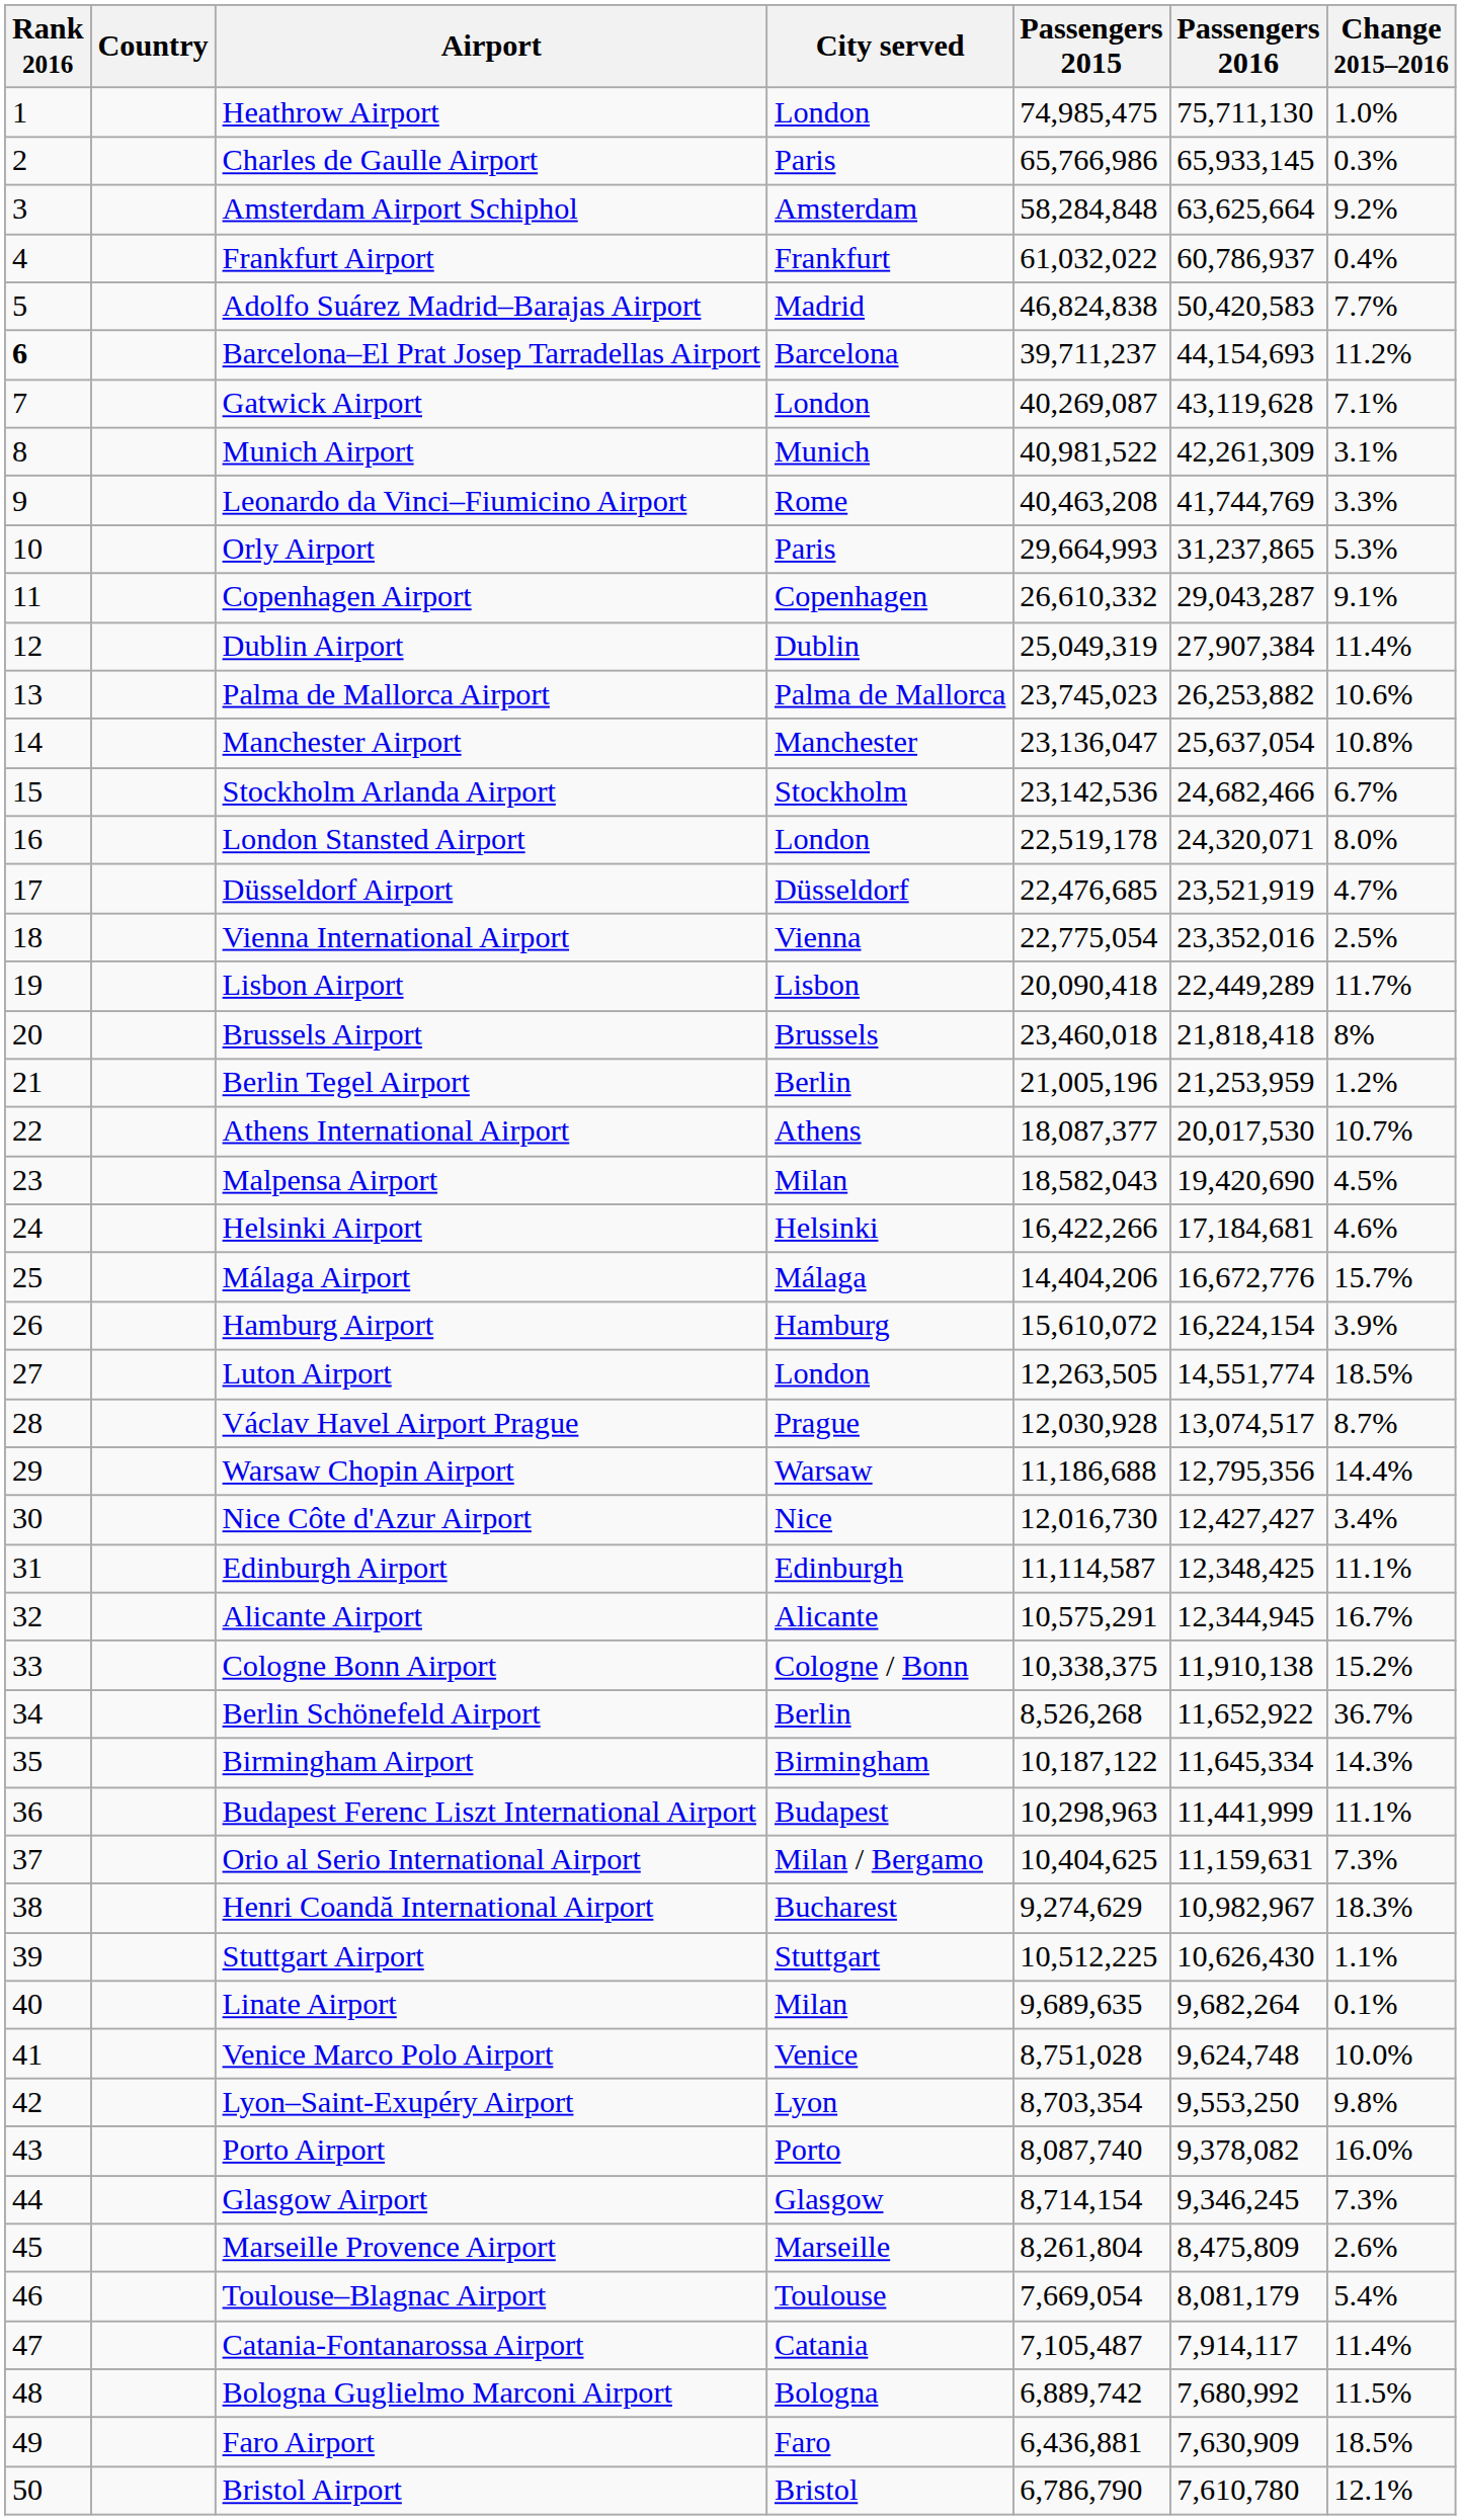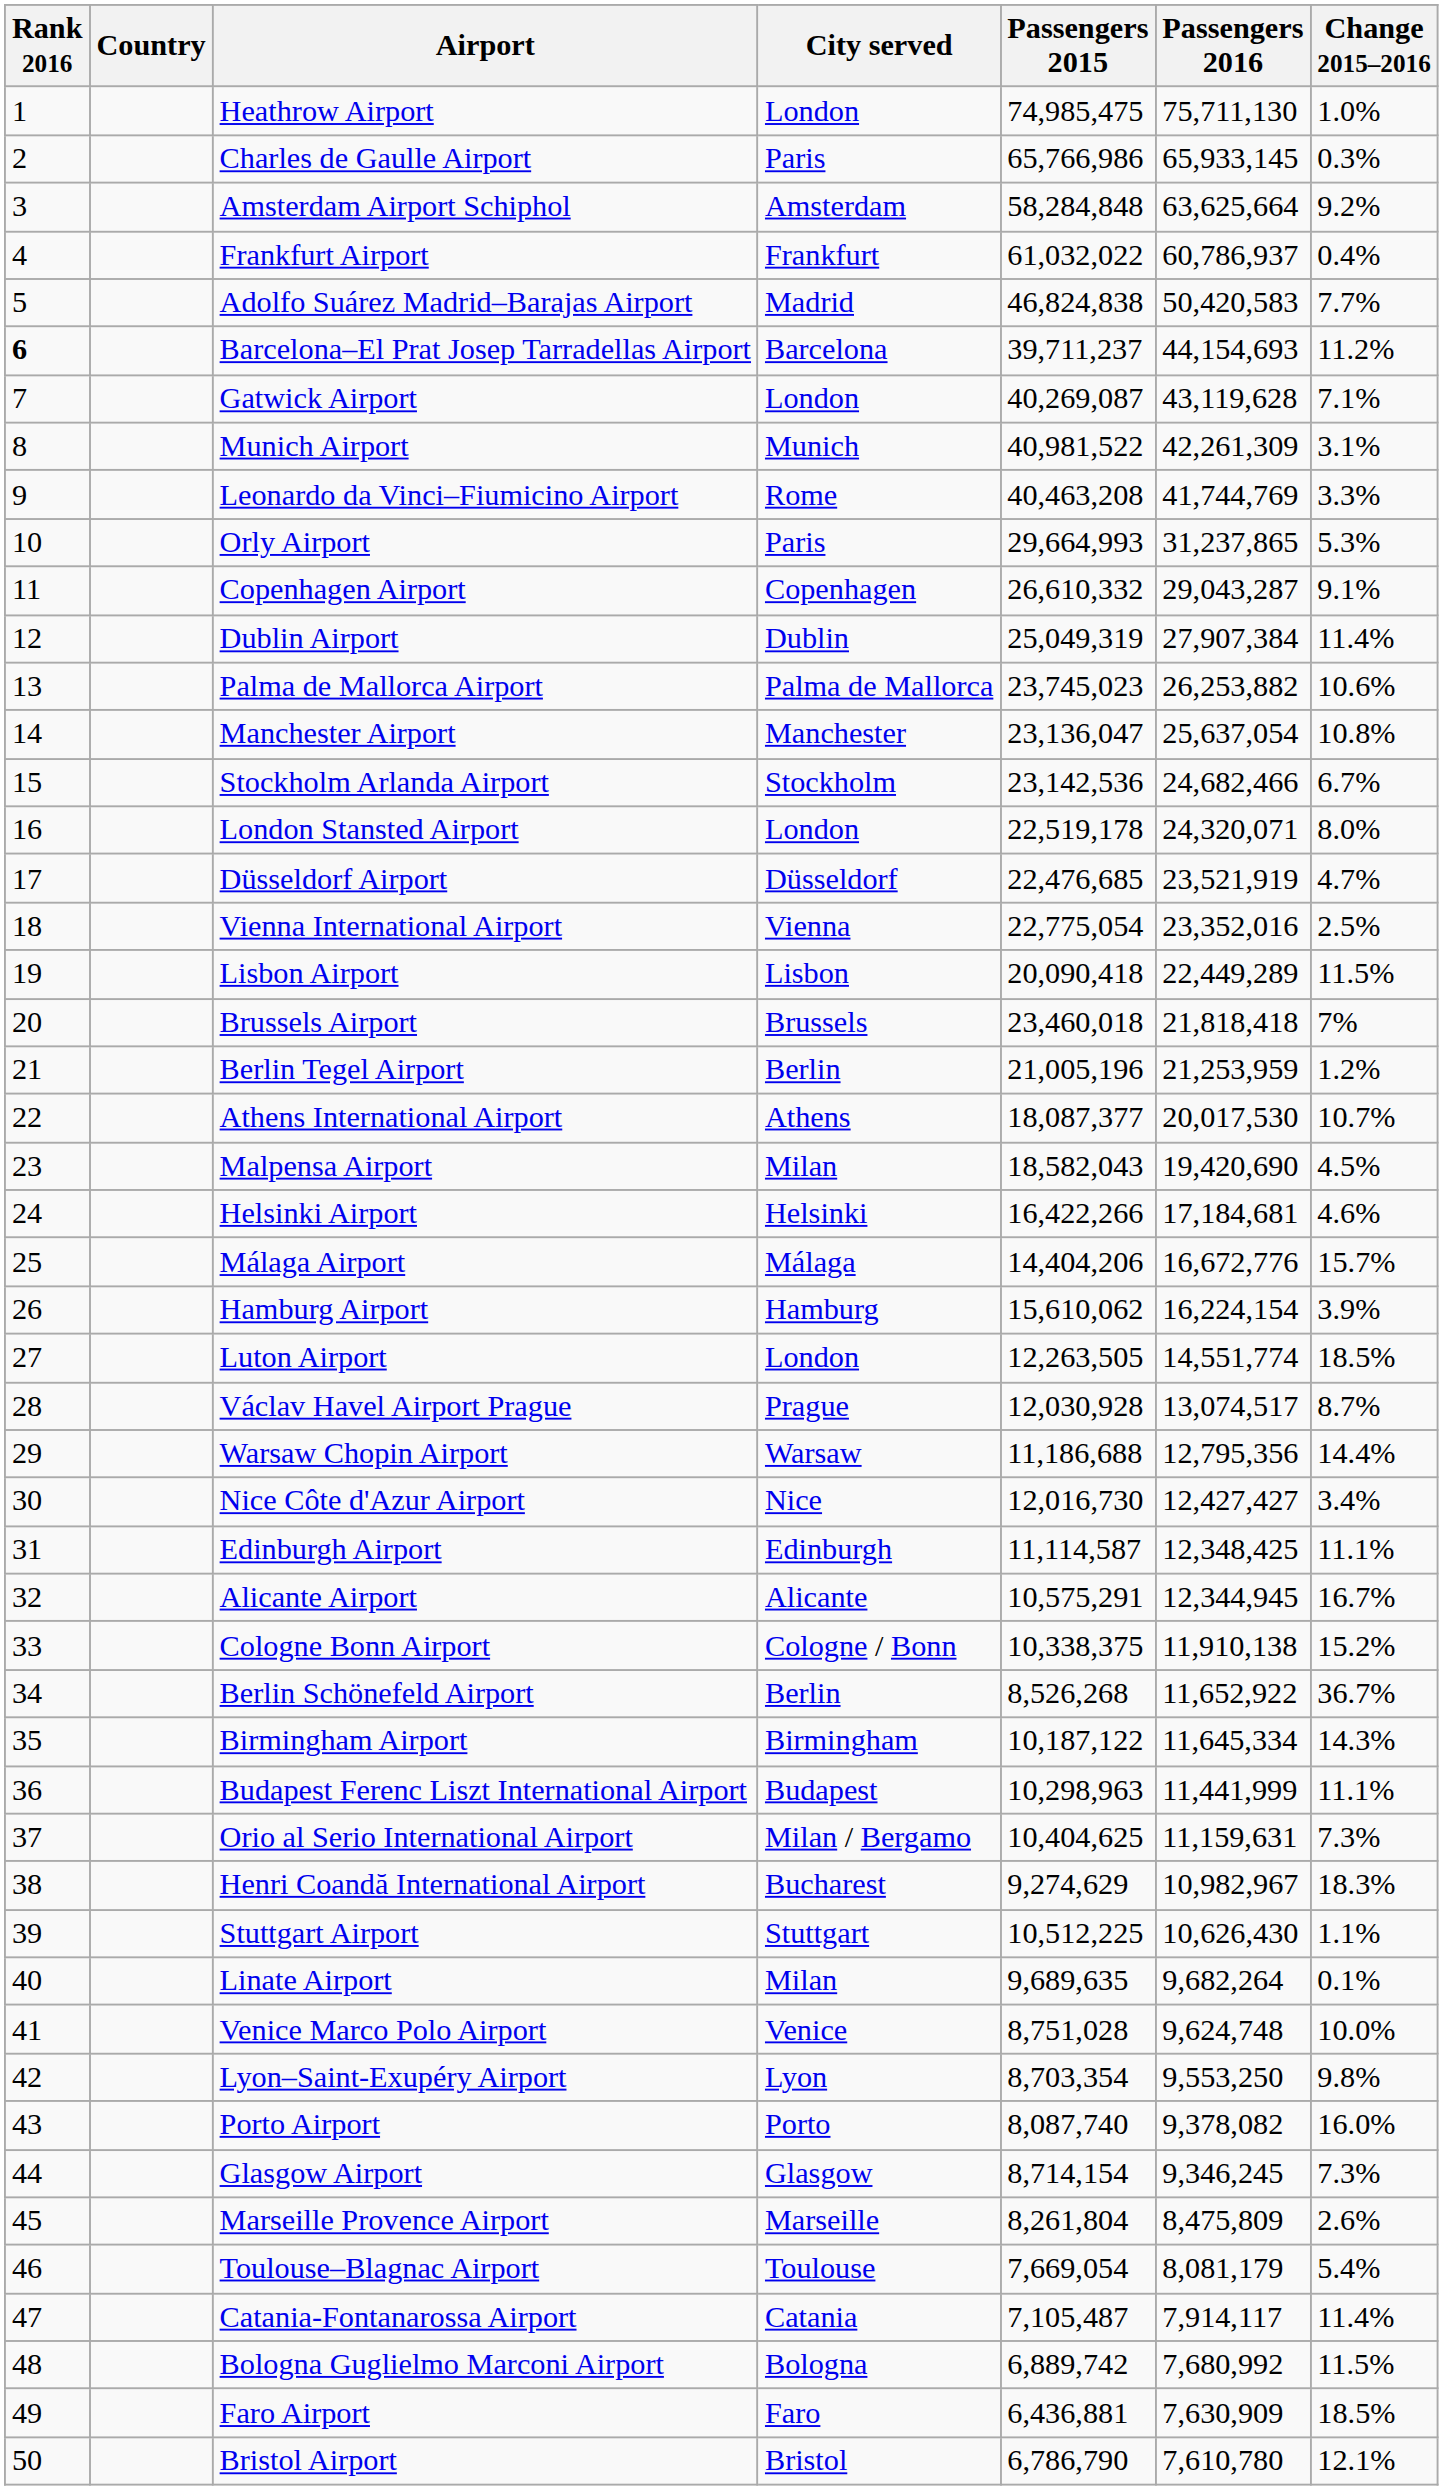 <table class="wikitable sortable">
 <tr>
 <th>Rank<br><small>2016</small></th>
 <th>Country</th>
 <th>Airport</th>
 <th>City served</th>
 <th>Passengers<br>2015</th>
 <th>Passengers<br>2016</th>
 <th>Change<br><small>2015–2016</small></th>
 </tr>
 <tr>
 <td>1</td>
 <td></td>
 <td><a href='#'>Heathrow Airport</a></td>
 <td><a href='#'>London</a></td>
 <td>74,985,475</td>
 <td>75,711,130</td>
 <td>1.0%</td>
 </tr>
 <tr>
 <td>2</td>
 <td></td>
 <td><a href='#'>Charles de Gaulle Airport</a></td>
 <td><a href='#'>Paris</a></td>
 <td>65,766,986</td>
 <td>65,933,145</td>
 <td>0.3%</td>
 </tr>
 <tr>
 <td>3</td>
 <td></td>
 <td><a href='#'>Amsterdam Airport Schiphol</a></td>
 <td><a href='#'>Amsterdam</a></td>
 <td>58,284,848</td>
 <td>63,625,664</td>
 <td>9.2%</td>
 </tr>
 <tr>
 <td>4</td>
 <td></td>
 <td><a href='#'>Frankfurt Airport</a></td>
 <td><a href='#'>Frankfurt</a></td>
 <td>61,032,022</td>
 <td>60,786,937</td>
 <td>0.4%</td>
 </tr>
 <tr>
 <td>5</td>
 <td></td>
 <td><a href='#'>Adolfo Suárez Madrid–Barajas Airport</a></td>
 <td><a href='#'>Madrid</a></td>
 <td>46,824,838</td>
 <td>50,420,583</td>
 <td>7.7%</td>
 </tr>
 <tr>
 <td><strong>6</strong></td>
 <td></td>
 <td><a href='#'>Barcelona–El Prat Josep Tarradellas Airport</a></td>
 <td><a href='#'>Barcelona</a></td>
 <td>39,711,237</td>
 <td>44,154,693</td>
 <td>11.2%</td>
 </tr>
 <tr>
 <td>7</td>
 <td></td>
 <td><a href='#'>Gatwick Airport</a></td>
 <td><a href='#'>London</a></td>
 <td>40,269,087</td>
 <td>43,119,628</td>
 <td>7.1%</td>
 </tr>
 <tr>
 <td>8</td>
 <td></td>
 <td><a href='#'>Munich Airport</a></td>
 <td><a href='#'>Munich</a></td>
 <td>40,981,522</td>
 <td>42,261,309</td>
 <td>3.1%</td>
 </tr>
 <tr>
 <td>9</td>
 <td></td>
 <td><a href='#'>Leonardo da Vinci–Fiumicino Airport</a></td>
 <td><a href='#'>Rome</a></td>
 <td>40,463,208</td>
 <td>41,744,769</td>
 <td>3.3%</td>
 </tr>
 <tr>
 <td>10</td>
 <td></td>
 <td><a href='#'>Orly Airport</a></td>
 <td><a href='#'>Paris</a></td>
 <td>29,664,993</td>
 <td>31,237,865</td>
 <td>5.3%</td>
 </tr>
 <tr>
 <td>11</td>
 <td></td>
 <td><a href='#'>Copenhagen Airport</a></td>
 <td><a href='#'>Copenhagen</a></td>
 <td>26,610,332</td>
 <td>29,043,287</td>
 <td>9.1%</td>
 </tr>
 <tr>
 <td>12</td>
 <td></td>
 <td><a href='#'>Dublin Airport</a></td>
 <td><a href='#'>Dublin</a></td>
 <td>25,049,319</td>
 <td>27,907,384</td>
 <td>11.4%</td>
 </tr>
 <tr>
 <td>13</td>
 <td></td>
 <td><a href='#'>Palma de Mallorca Airport</a></td>
 <td><a href='#'>Palma de Mallorca</a></td>
 <td>23,745,023</td>
 <td>26,253,882</td>
 <td>10.6%</td>
 </tr>
 <tr>
 <td>14</td>
 <td></td>
 <td><a href='#'>Manchester Airport</a></td>
 <td><a href='#'>Manchester</a></td>
 <td>23,136,047</td>
 <td>25,637,054</td>
 <td>10.8%</td>
 </tr>
 <tr>
 <td>15</td>
 <td></td>
 <td><a href='#'>Stockholm Arlanda Airport</a></td>
 <td><a href='#'>Stockholm</a></td>
 <td>23,142,536</td>
 <td>24,682,466</td>
 <td>6.7%</td>
 </tr>
 <tr>
 <td>16</td>
 <td></td>
 <td><a href='#'>London Stansted Airport</a></td>
 <td><a href='#'>London</a></td>
 <td>22,519,178</td>
 <td>24,320,071</td>
 <td>8.0%</td>
 </tr>
 <tr>
 <td>17</td>
 <td></td>
 <td><a href='#'>Düsseldorf Airport</a></td>
 <td><a href='#'>Düsseldorf</a></td>
 <td>22,476,685</td>
 <td>23,521,919</td>
 <td>4.7%</td>
 </tr>
 <tr>
 <td>18</td>
 <td></td>
 <td><a href='#'>Vienna International Airport</a></td>
 <td><a href='#'>Vienna</a></td>
 <td>22,775,054</td>
 <td>23,352,016</td>
 <td>2.5%</td>
 </tr>
 <tr>
 <td>19</td>
 <td></td>
 <td><a href='#'>Lisbon Airport</a></td>
 <td><a href='#'>Lisbon</a></td>
 <td>20,090,418</td>
 <td>22,449,289</td>
-<td>11.7%</td>
+<td>11.5%</td>
 </tr>
 <tr>
 <td>20</td>
 <td></td>
 <td><a href='#'>Brussels Airport</a></td>
 <td><a href='#'>Brussels</a></td>
 <td>23,460,018</td>
 <td>21,818,418</td>
-<td>8%</td>
+<td>7%</td>
 </tr>
 <tr>
 <td>21</td>
 <td></td>
 <td><a href='#'>Berlin Tegel Airport</a></td>
 <td><a href='#'>Berlin</a></td>
 <td>21,005,196</td>
 <td>21,253,959</td>
 <td>1.2%</td>
 </tr>
 <tr>
 <td>22</td>
 <td></td>
 <td><a href='#'>Athens International Airport</a></td>
 <td><a href='#'>Athens</a></td>
 <td>18,087,377</td>
 <td>20,017,530</td>
 <td>10.7%</td>
 </tr>
 <tr>
 <td>23</td>
 <td></td>
 <td><a href='#'>Malpensa Airport</a></td>
 <td><a href='#'>Milan</a></td>
 <td>18,582,043</td>
 <td>19,420,690</td>
 <td>4.5%</td>
 </tr>
 <tr>
 <td>24</td>
 <td></td>
 <td><a href='#'>Helsinki Airport</a></td>
 <td><a href='#'>Helsinki</a></td>
 <td>16,422,266</td>
 <td>17,184,681</td>
 <td>4.6%</td>
 </tr>
 <tr>
 <td>25</td>
 <td></td>
 <td><a href='#'>Málaga Airport</a></td>
 <td><a href='#'>Málaga</a></td>
 <td>14,404,206</td>
 <td>16,672,776</td>
 <td>15.7%</td>
 </tr>
 <tr>
 <td>26</td>
 <td></td>
 <td><a href='#'>Hamburg Airport</a></td>
 <td><a href='#'>Hamburg</a></td>
-<td>15,610,072</td>
+<td>15,610,062</td>
 <td>16,224,154</td>
 <td>3.9%</td>
 </tr>
 <tr>
 <td>27</td>
 <td></td>
 <td><a href='#'>Luton Airport</a></td>
 <td><a href='#'>London</a></td>
 <td>12,263,505</td>
 <td>14,551,774</td>
 <td>18.5%</td>
 </tr>
 <tr>
 <td>28</td>
 <td></td>
 <td><a href='#'>Václav Havel Airport Prague</a></td>
 <td><a href='#'>Prague</a></td>
 <td>12,030,928</td>
 <td>13,074,517</td>
 <td>8.7%</td>
 </tr>
 <tr>
 <td>29</td>
 <td></td>
 <td><a href='#'>Warsaw Chopin Airport</a></td>
 <td><a href='#'>Warsaw</a></td>
 <td>11,186,688</td>
 <td>12,795,356</td>
 <td>14.4%</td>
 </tr>
 <tr>
 <td>30</td>
 <td></td>
 <td><a href='#'>Nice Côte d'Azur Airport</a></td>
 <td><a href='#'>Nice</a></td>
 <td>12,016,730</td>
 <td>12,427,427</td>
 <td>3.4%</td>
 </tr>
 <tr>
 <td>31</td>
 <td></td>
 <td><a href='#'>Edinburgh Airport</a></td>
 <td><a href='#'>Edinburgh</a></td>
 <td>11,114,587</td>
 <td>12,348,425</td>
 <td>11.1%</td>
 </tr>
 <tr>
 <td>32</td>
 <td></td>
 <td><a href='#'>Alicante Airport</a></td>
 <td><a href='#'>Alicante</a></td>
 <td>10,575,291</td>
 <td>12,344,945</td>
 <td>16.7%</td>
 </tr>
 <tr>
 <td>33</td>
 <td></td>
 <td><a href='#'>Cologne Bonn Airport</a></td>
 <td><a href='#'>Cologne</a> / <a href='#'>Bonn</a></td>
 <td>10,338,375</td>
 <td>11,910,138</td>
 <td>15.2%</td>
 </tr>
 <tr>
 <td>34</td>
 <td></td>
 <td><a href='#'>Berlin Schönefeld Airport</a></td>
 <td><a href='#'>Berlin</a></td>
 <td>8,526,268</td>
 <td>11,652,922</td>
 <td>36.7%</td>
 </tr>
 <tr>
 <td>35</td>
 <td></td>
 <td><a href='#'>Birmingham Airport</a></td>
 <td><a href='#'>Birmingham</a></td>
 <td>10,187,122</td>
 <td>11,645,334</td>
 <td>14.3%</td>
 </tr>
 <tr>
 <td>36</td>
 <td></td>
 <td><a href='#'>Budapest Ferenc Liszt International Airport</a></td>
 <td><a href='#'>Budapest</a></td>
 <td>10,298,963</td>
 <td>11,441,999</td>
 <td>11.1%</td>
 </tr>
 <tr>
 <td>37</td>
 <td></td>
 <td><a href='#'>Orio al Serio International Airport</a></td>
 <td><a href='#'>Milan</a> / <a href='#'>Bergamo</a></td>
 <td>10,404,625</td>
 <td>11,159,631</td>
 <td>7.3%</td>
 </tr>
 <tr>
 <td>38</td>
 <td></td>
 <td><a href='#'>Henri Coandă International Airport</a></td>
 <td><a href='#'>Bucharest</a></td>
 <td>9,274,629</td>
 <td>10,982,967</td>
 <td>18.3%</td>
 </tr>
 <tr>
 <td>39</td>
 <td></td>
 <td><a href='#'>Stuttgart Airport</a></td>
 <td><a href='#'>Stuttgart</a></td>
 <td>10,512,225</td>
 <td>10,626,430</td>
 <td>1.1%</td>
 </tr>
 <tr>
 <td>40</td>
 <td></td>
 <td><a href='#'>Linate Airport</a></td>
 <td><a href='#'>Milan</a></td>
 <td>9,689,635</td>
 <td>9,682,264</td>
 <td>0.1%</td>
 </tr>
 <tr>
 <td>41</td>
 <td></td>
 <td><a href='#'>Venice Marco Polo Airport</a></td>
 <td><a href='#'>Venice</a></td>
 <td>8,751,028</td>
 <td>9,624,748</td>
 <td>10.0%</td>
 </tr>
 <tr>
 <td>42</td>
 <td></td>
 <td><a href='#'>Lyon–Saint-Exupéry Airport</a></td>
 <td><a href='#'>Lyon</a></td>
 <td>8,703,354</td>
 <td>9,553,250</td>
 <td>9.8%</td>
 </tr>
 <tr>
 <td>43</td>
 <td></td>
 <td><a href='#'>Porto Airport</a></td>
 <td><a href='#'>Porto</a></td>
 <td>8,087,740</td>
 <td>9,378,082</td>
 <td>16.0%</td>
 </tr>
 <tr>
 <td>44</td>
 <td></td>
 <td><a href='#'>Glasgow Airport</a></td>
 <td><a href='#'>Glasgow</a></td>
 <td>8,714,154</td>
 <td>9,346,245</td>
 <td>7.3%</td>
 </tr>
 <tr>
 <td>45</td>
 <td></td>
 <td><a href='#'>Marseille Provence Airport</a></td>
 <td><a href='#'>Marseille</a></td>
 <td>8,261,804</td>
 <td>8,475,809</td>
 <td>2.6%</td>
 </tr>
 <tr>
 <td>46</td>
 <td></td>
 <td><a href='#'>Toulouse–Blagnac Airport</a></td>
 <td><a href='#'>Toulouse</a></td>
 <td>7,669,054</td>
 <td>8,081,179</td>
 <td>5.4%</td>
 </tr>
 <tr>
 <td>47</td>
 <td></td>
 <td><a href='#'>Catania-Fontanarossa Airport</a></td>
 <td><a href='#'>Catania</a></td>
 <td>7,105,487</td>
 <td>7,914,117</td>
 <td>11.4%</td>
 </tr>
 <tr>
 <td>48</td>
 <td></td>
 <td><a href='#'>Bologna Guglielmo Marconi Airport</a></td>
 <td><a href='#'>Bologna</a></td>
 <td>6,889,742</td>
 <td>7,680,992</td>
 <td>11.5%</td>
 </tr>
 <tr>
 <td>49</td>
 <td></td>
 <td><a href='#'>Faro Airport</a></td>
 <td><a href='#'>Faro</a></td>
 <td>6,436,881</td>
 <td>7,630,909</td>
 <td>18.5%</td>
 </tr>
 <tr>
 <td>50</td>
 <td></td>
 <td><a href='#'>Bristol Airport</a></td>
 <td><a href='#'>Bristol</a></td>
 <td>6,786,790</td>
 <td>7,610,780</td>
 <td>12.1%</td>
 </tr>
 </table>
